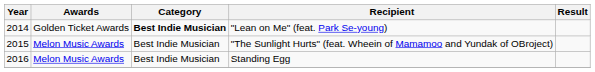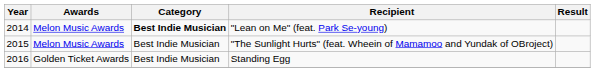 <table class="wikitable">
 <tr>
 <th>Year</th>
 <th>Awards</th>
 <th>Category</th>
 <th>Recipient</th>
 <th>Result</th>
 </tr>
 <tr>
 <td>2014</td>
-<td>Golden Ticket Awards</td>
+<td><a href='#'>Melon Music Awards</a></td>
 <td><strong>Best Indie Musician</strong></td>
 <td>"Lean on Me" (feat. <a href='#'>Park Se-young</a>)</td>
 <td></td>
 </tr>
 <tr>
 <td>2015</td>
 <td><a href='#'>Melon Music Awards</a></td>
 <td>Best Indie Musician</td>
 <td>"The Sunlight Hurts" (feat. Wheein of <a href='#'>Mamamoo</a> and Yundak of OBroject)</td>
 <td></td>
 </tr>
 <tr>
 <td>2016</td>
-<td><a href='#'>Melon Music Awards</a></td>
+<td>Golden Ticket Awards</td>
 <td>Best Indie Musician</td>
 <td>Standing Egg</td>
 <td></td>
 </tr>
 <tr>
 </tr>
 </table>
